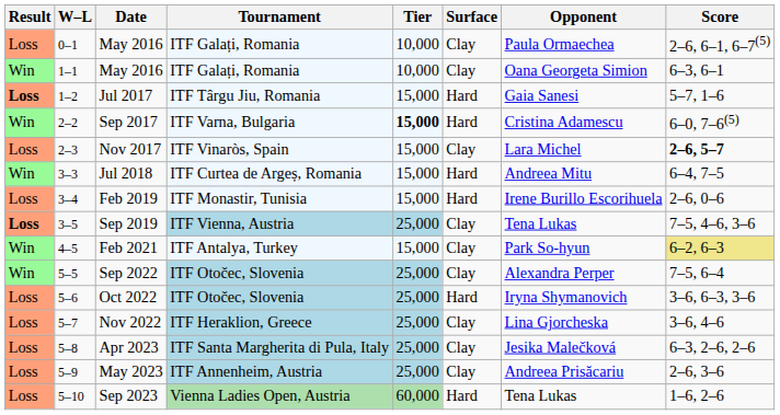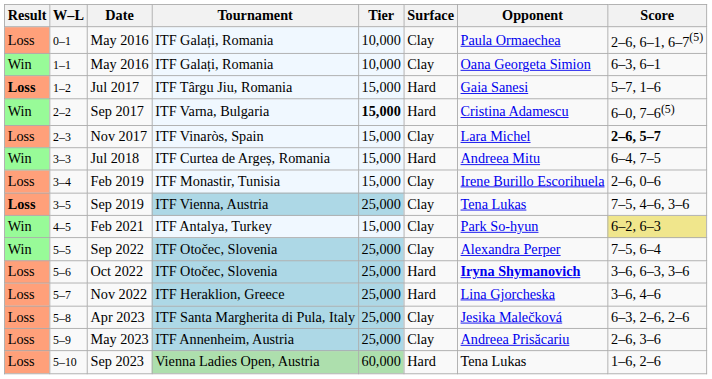 <table class="sortable wikitable">
 <tr>
 <th>Result</th>
 <th class="unsortable">W–L</th>
 <th>Date</th>
 <th>Tournament</th>
 <th>Tier</th>
 <th>Surface</th>
 <th>Opponent</th>
 <th class="unsortable">Score</th>
 </tr>
 <tr>
 <td style="background:#ffa07a;">Loss</td>
 <td><small>0–1</small></td>
 <td>May 2016</td>
 <td style="background:#f0f8ff;">ITF Galați, Romania</td>
 <td style="background:#f0f8ff;">10,000</td>
 <td>Clay</td>
 <td> <a href='#'>Paula Ormaechea</a></td>
 <td>2–6, 6–1, 6–7<sup>(5)</sup></td>
 </tr>
 <tr>
 <td style="background:#98fb98;">Win</td>
 <td><small>1–1</small></td>
 <td>May 2016</td>
 <td style="background:#f0f8ff;">ITF Galați, Romania</td>
 <td style="background:#f0f8ff;">10,000</td>
 <td>Clay</td>
 <td> <a href='#'>Oana Georgeta Simion</a></td>
 <td>6–3, 6–1</td>
 </tr>
 <tr>
 <td style="background:#ffa07a;"><strong>Loss</strong></td>
 <td><small>1–2</small></td>
 <td>Jul 2017</td>
 <td style="background:#f0f8ff;">ITF Târgu Jiu, Romania</td>
 <td style="background:#f0f8ff;">15,000</td>
 <td>Hard</td>
 <td> <a href='#'>Gaia Sanesi</a></td>
 <td>5–7, 1–6</td>
 </tr>
 <tr>
 <td style="background:#98fb98;">Win</td>
 <td><small>2–2</small></td>
 <td>Sep 2017</td>
 <td style="background:#f0f8ff;">ITF Varna, Bulgaria</td>
 <td style="background:#f0f8ff;"><strong>15,000</strong></td>
 <td>Hard</td>
 <td> <a href='#'>Cristina Adamescu</a></td>
 <td>6–0, 7–6<sup>(5)</sup></td>
 </tr>
 <tr>
 <td style="background:#ffa07a;">Loss</td>
 <td><small>2–3</small></td>
 <td>Nov 2017</td>
 <td style="background:#f0f8ff;">ITF Vinaròs, Spain</td>
 <td style="background:#f0f8ff;">15,000</td>
 <td>Clay</td>
 <td> <a href='#'>Lara Michel</a></td>
 <td><strong>2–6, 5–7</strong></td>
 </tr>
 <tr>
 <td style="background:#98fb98;">Win</td>
 <td><small>3–3</small></td>
 <td>Jul 2018</td>
 <td style="background:#f0f8ff;">ITF Curtea de Argeș, Romania</td>
 <td style="background:#f0f8ff;">15,000</td>
 <td>Hard</td>
 <td> <a href='#'>Andreea Mitu</a></td>
 <td>6–4, 7–5</td>
 </tr>
 <tr>
 <td style="background:#ffa07a;">Loss</td>
 <td><small>3–4</small></td>
 <td>Feb 2019</td>
 <td style="background:#f0f8ff;">ITF Monastir, Tunisia</td>
 <td style="background:#f0f8ff;">15,000</td>
-<td>Hard</td>
+<td>Clay</td>
 <td> <a href='#'>Irene Burillo Escorihuela</a></td>
 <td>2–6, 0–6</td>
 </tr>
 <tr>
 <td style="background:#ffa07a;"><strong>Loss</strong></td>
 <td><small>3–5</small></td>
 <td>Sep 2019</td>
 <td style="background:lightblue;">ITF Vienna, Austria</td>
 <td style="background:lightblue;">25,000</td>
 <td>Clay</td>
 <td> <a href='#'>Tena Lukas</a></td>
 <td>7–5, 4–6, 3–6</td>
 </tr>
 <tr>
 <td style="background:#98fb98;">Win</td>
 <td><small>4–5</small></td>
 <td>Feb 2021</td>
 <td style="background:#f0f8ff;">ITF Antalya, Turkey</td>
 <td style="background:#f0f8ff;">15,000</td>
 <td>Clay</td>
 <td> <a href='#'>Park So-hyun</a></td>
 <td style="background: khaki;">6–2, 6–3</td>
 </tr>
 <tr>
 <td style="background:#98fb98;">Win</td>
 <td><small>5–5</small></td>
 <td>Sep 2022</td>
 <td style="background:lightblue;">ITF Otočec, Slovenia</td>
 <td style="background:lightblue;">25,000</td>
 <td>Clay</td>
 <td> <a href='#'>Alexandra Perper</a></td>
 <td>7–5, 6–4</td>
 </tr>
 <tr>
 <td style="background:#ffa07a;">Loss</td>
 <td><small>5–6</small></td>
 <td>Oct 2022</td>
 <td style="background:lightblue;">ITF Otočec, Slovenia</td>
 <td style="background:lightblue;">25,000</td>
 <td>Hard</td>
-<td> <a href='#'>Iryna Shymanovich</a></td>
+<td><strong> <a href='#'>Iryna Shymanovich</a></strong></td>
 <td>3–6, 6–3, 3–6</td>
 </tr>
 <tr>
 <td style="background:#ffa07a;">Loss</td>
 <td><small>5–7</small></td>
 <td>Nov 2022</td>
 <td style="background:lightblue;">ITF Heraklion, Greece</td>
 <td style="background:lightblue;">25,000</td>
-<td>Clay</td>
+<td>Hard</td>
 <td> <a href='#'>Lina Gjorcheska</a></td>
 <td>3–6, 4–6</td>
 </tr>
 <tr>
 <td style="background:#ffa07a;">Loss</td>
 <td><small>5–8</small></td>
 <td>Apr 2023</td>
 <td style="background:lightblue;">ITF Santa Margherita di Pula, Italy</td>
 <td style="background:lightblue;">25,000</td>
 <td>Clay</td>
 <td> <a href='#'>Jesika Malečková</a></td>
 <td>6–3, 2–6, 2–6</td>
 </tr>
 <tr>
 <td style="background:#ffa07a;">Loss</td>
 <td><small>5–9</small></td>
 <td>May 2023</td>
 <td style="background:lightblue;">ITF Annenheim, Austria</td>
 <td style="background:lightblue;">25,000</td>
 <td>Clay</td>
 <td> <a href='#'>Andreea Prisăcariu</a></td>
 <td>2–6, 3–6</td>
 </tr>
 <tr>
 <td style="background:#ffa07a;">Loss</td>
 <td><small>5–10</small></td>
 <td>Sep 2023</td>
 <td style="background:#addfad;">Vienna Ladies Open, Austria</td>
 <td style="background:#addfad;">60,000</td>
 <td>Hard</td>
 <td> Tena Lukas</td>
 <td>1–6, 2–6</td>
 </tr>
 </table>
